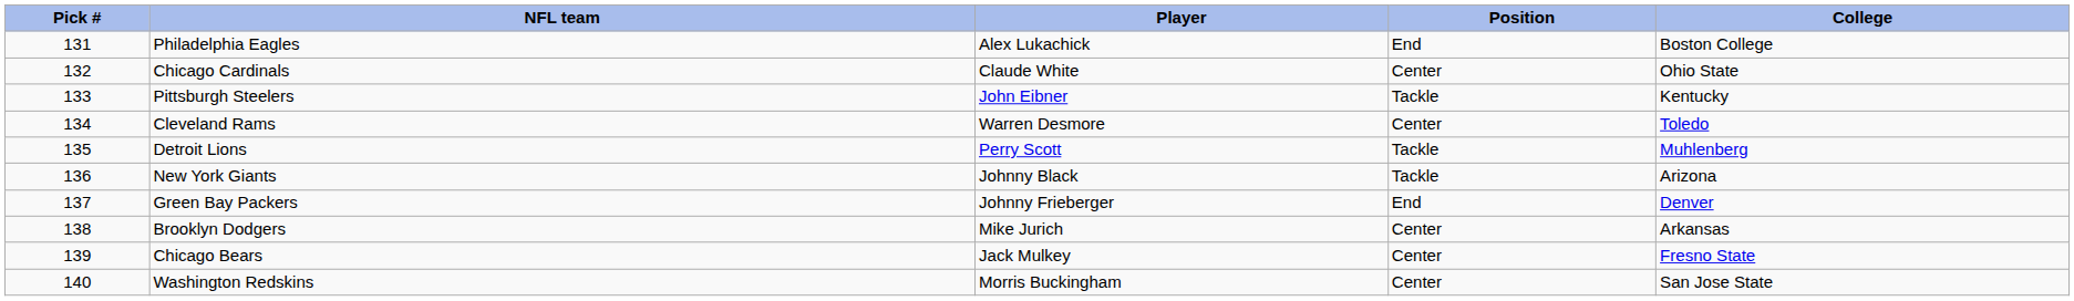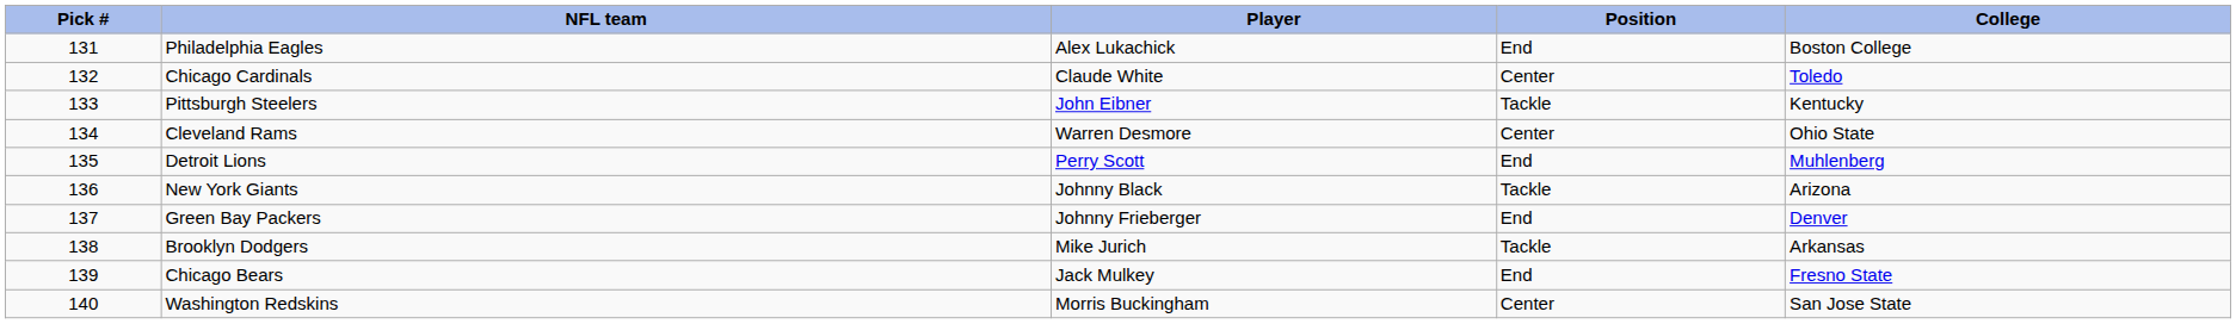 <table class="wikitable sortable sortable" style="width: 100%">
 <tr>
 <th style="background:#A8BDEC;" width=7%>Pick #</th>
 <th width=40% style="background:#A8BDEC;">NFL team</th>
 <th width=20% style="background:#A8BDEC;">Player</th>
 <th width=13% style="background:#A8BDEC;">Position</th>
 <th style="background:#A8BDEC;">College</th>
 </tr>
 <tr>
 <td align=center>131</td>
 <td>Philadelphia Eagles</td>
 <td>Alex Lukachick</td>
 <td>End</td>
 <td>Boston College</td>
 </tr>
 <tr>
 <td align=center>132</td>
 <td>Chicago Cardinals</td>
 <td>Claude White</td>
 <td>Center</td>
-<td>Ohio State</td>
+<td><a href='#'>Toledo</a></td>
 </tr>
 <tr>
 <td align=center>133</td>
 <td>Pittsburgh Steelers</td>
 <td><a href='#'>John Eibner</a></td>
 <td>Tackle</td>
 <td>Kentucky</td>
 </tr>
 <tr>
 <td align=center>134</td>
 <td>Cleveland Rams</td>
 <td>Warren Desmore</td>
 <td>Center</td>
-<td><a href='#'>Toledo</a></td>
+<td>Ohio State</td>
 </tr>
 <tr>
 <td align=center>135</td>
 <td>Detroit Lions</td>
 <td><a href='#'>Perry Scott</a></td>
-<td>Tackle</td>
+<td>End</td>
 <td><a href='#'>Muhlenberg</a></td>
 </tr>
 <tr>
 <td align=center>136</td>
 <td>New York Giants</td>
 <td>Johnny Black</td>
 <td>Tackle</td>
 <td>Arizona</td>
 </tr>
 <tr>
 <td align=center>137</td>
 <td>Green Bay Packers</td>
 <td>Johnny Frieberger</td>
 <td>End</td>
 <td><a href='#'>Denver</a></td>
 </tr>
 <tr>
 <td align=center>138</td>
 <td>Brooklyn Dodgers</td>
 <td>Mike Jurich</td>
-<td>Center</td>
+<td>Tackle</td>
 <td>Arkansas</td>
 </tr>
 <tr>
 <td align=center>139</td>
 <td>Chicago Bears</td>
 <td>Jack Mulkey</td>
-<td>Center</td>
+<td>End</td>
 <td><a href='#'>Fresno State</a></td>
 </tr>
 <tr>
 <td align=center>140</td>
 <td>Washington Redskins</td>
 <td>Morris Buckingham</td>
 <td>Center</td>
 <td>San Jose State</td>
 </tr>
 </table>
